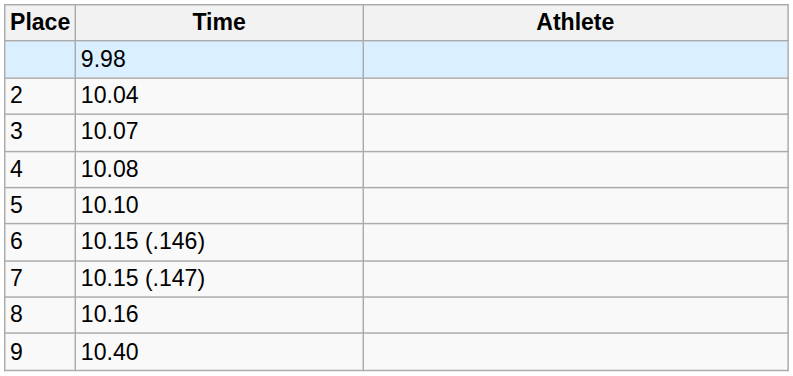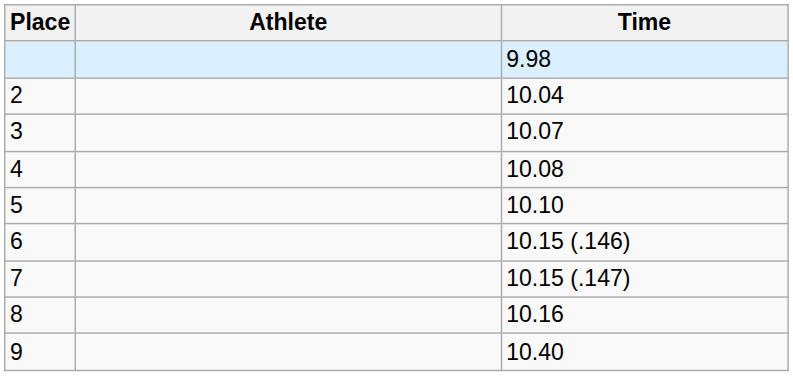 <table class=wikitable>
 <tr>
 <th>Place</th>
+<th style="width:18em">Athlete</th>
 <th style="width:12em">Time</th>
-<th style="width:18em">Athlete</th>
 </tr>
 <tr style="background:#daefff;">
 <td></td>
+<td></td>
 <td>9.98</td>
-<td></td>
 </tr>
 <tr>
 <td>2</td>
+<td></td>
 <td>10.04</td>
-<td></td>
 </tr>
 <tr>
 <td>3</td>
+<td></td>
 <td>10.07</td>
-<td></td>
 </tr>
 <tr>
 <td>4</td>
+<td></td>
 <td>10.08</td>
-<td></td>
 </tr>
 <tr>
 <td>5</td>
+<td></td>
 <td>10.10</td>
-<td></td>
 </tr>
 <tr>
 <td>6</td>
+<td></td>
 <td>10.15 (.146)</td>
-<td></td>
 </tr>
 <tr>
 <td>7</td>
+<td></td>
 <td>10.15 (.147)</td>
-<td></td>
 </tr>
 <tr>
 <td>8</td>
+<td></td>
 <td>10.16</td>
-<td></td>
 </tr>
 <tr>
 <td>9</td>
+<td></td>
 <td>10.40</td>
-<td></td>
 </tr>
 </table>
